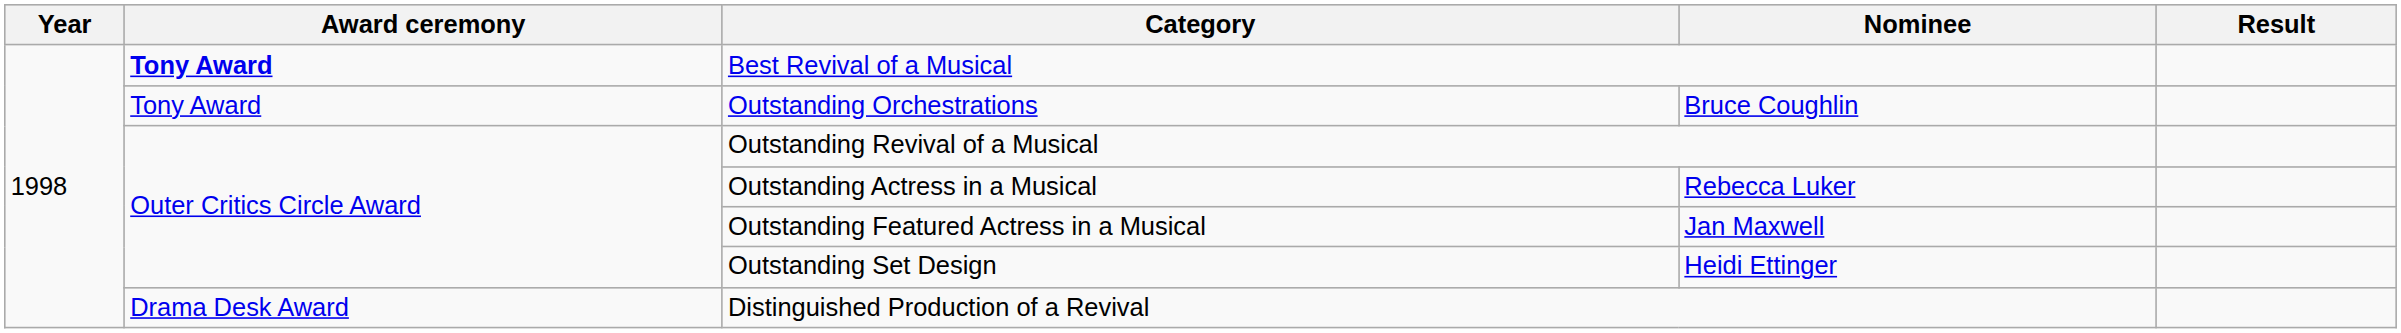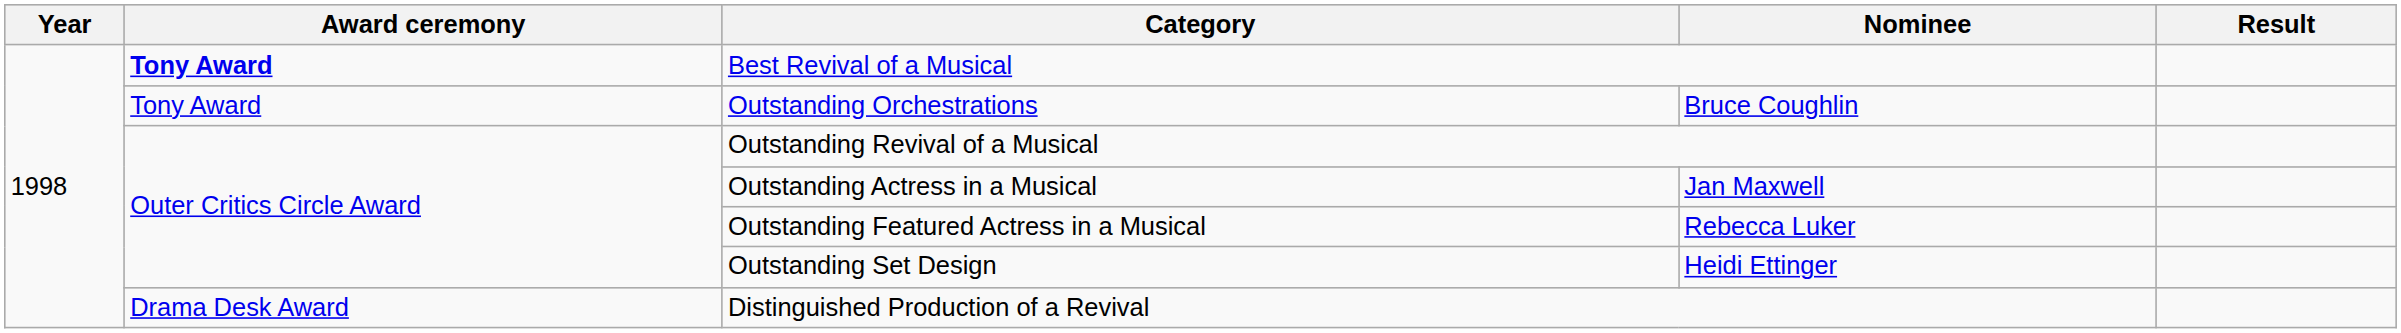 <table class="wikitable" width="95%">
 <tr>
 <th width="5%">Year</th>
 <th width="25%">Award ceremony</th>
 <th width="40%">Category</th>
 <th width="20%">Nominee</th>
 <th width="10%">Result</th>
 </tr>
 <tr>
 <td rowspan="7">1998</td>
 <td><strong><a href='#'>Tony Award</a></strong></td>
 <td colspan="2"><a href='#'>Best Revival of a Musical</a></td>
 <td></td>
 </tr>
 <tr>
 <td><a href='#'>Tony Award</a></td>
 <td><a href='#'>Outstanding Orchestrations</a></td>
 <td><a href='#'>Bruce Coughlin</a></td>
 <td></td>
 </tr>
 <tr>
 <td rowspan="4"><a href='#'>Outer Critics Circle Award</a></td>
 <td colspan="2">Outstanding Revival of a Musical</td>
 <td></td>
 </tr>
 <tr>
 <td>Outstanding Actress in a Musical</td>
-<td><a href='#'>Rebecca Luker</a></td>
+<td><a href='#'>Jan Maxwell</a></td>
 <td></td>
 </tr>
 <tr>
 <td>Outstanding Featured Actress in a Musical</td>
-<td><a href='#'>Jan Maxwell</a></td>
+<td><a href='#'>Rebecca Luker</a></td>
 <td></td>
 </tr>
 <tr>
 <td>Outstanding Set Design</td>
 <td><a href='#'>Heidi Ettinger</a></td>
 <td></td>
 </tr>
 <tr>
 <td><a href='#'>Drama Desk Award</a></td>
 <td colspan="2">Distinguished Production of a Revival</td>
 <td></td>
 </tr>
 </table>
